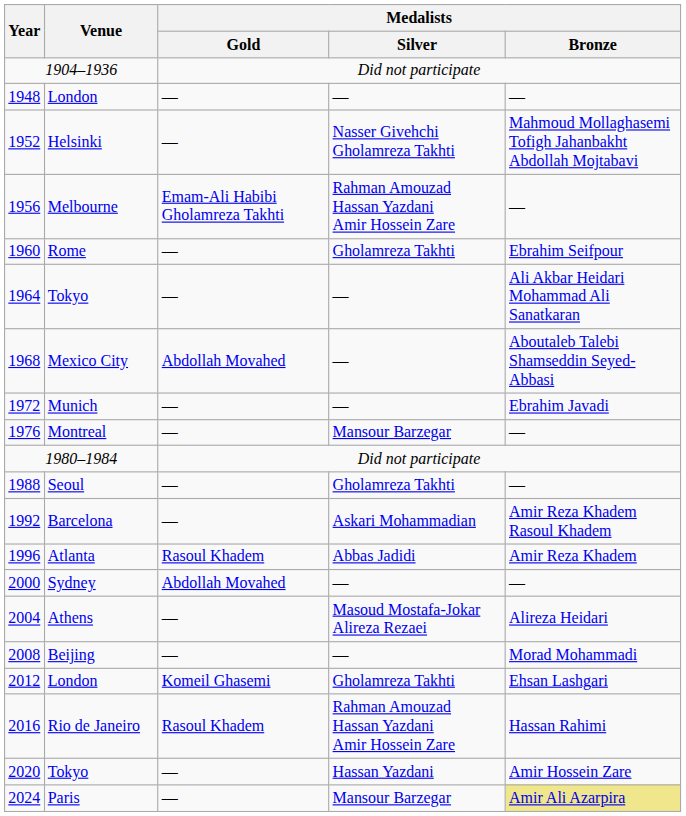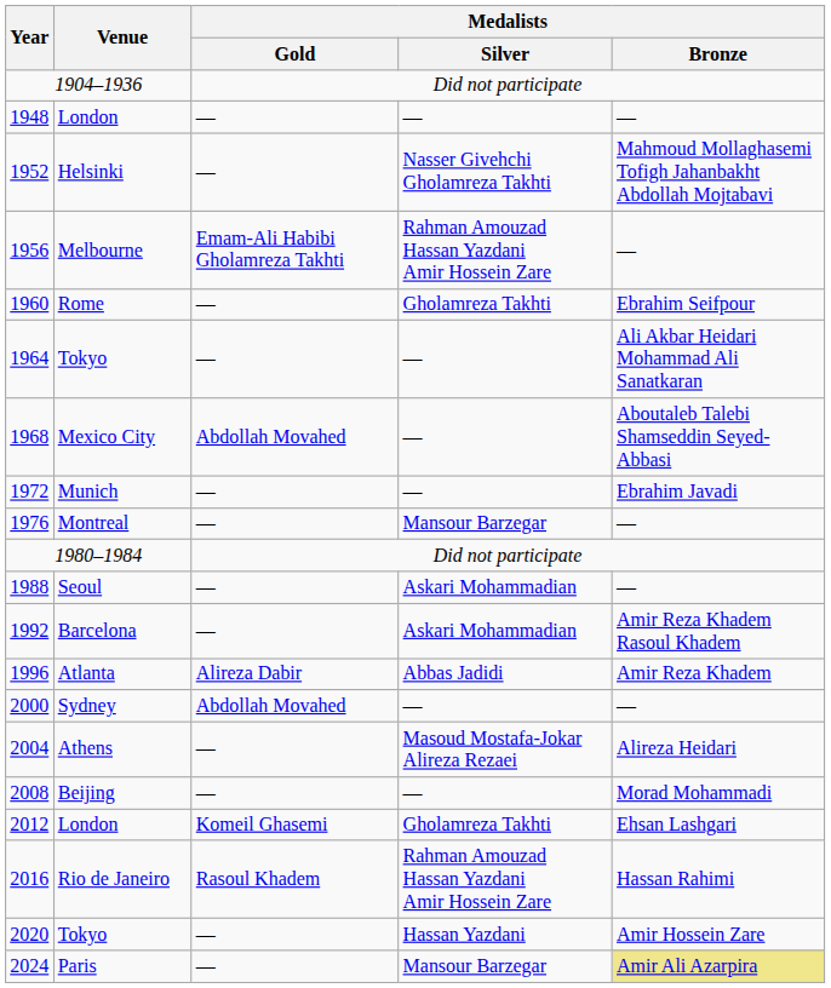 <table class="wikitable" style="text-align:left; font-size:90%">
 <tr>
 <th rowspan=2>Year</th>
 <th width=110 rowspan=2>Venue</th>
 <th colspan=3>Medalists</th>
 </tr>
 <tr>
 <th width=180 align="center">Gold</th>
 <th width=180 align="center">Silver</th>
 <th width=180 align="center">Bronze</th>
 </tr>
 <tr>
 <td align="center" colspan=2><em>1904–1936</em></td>
 <td align="center" colspan=3><em>Did not participate</em></td>
 </tr>
 <tr>
 <td><a href='#'>1948</a></td>
 <td><a href='#'>London</a></td>
 <td>—</td>
 <td>—</td>
 <td>—</td>
 </tr>
 <tr>
 <td><a href='#'>1952</a></td>
 <td><a href='#'>Helsinki</a></td>
 <td>—</td>
 <td><a href='#'>Nasser Givehchi</a><br><a href='#'>Gholamreza Takhti</a></td>
 <td><a href='#'>Mahmoud Mollaghasemi</a><br><a href='#'>Tofigh Jahanbakht</a><br><a href='#'>Abdollah Mojtabavi</a></td>
 </tr>
 <tr>
 <td><a href='#'>1956</a></td>
 <td><a href='#'>Melbourne</a></td>
 <td><a href='#'>Emam-Ali Habibi</a><br><a href='#'>Gholamreza Takhti</a></td>
 <td><a href='#'>Rahman Amouzad</a><br><a href='#'>Hassan Yazdani</a><br><a href='#'>Amir Hossein Zare</a></td>
 <td>—</td>
 </tr>
 <tr>
 <td><a href='#'>1960</a></td>
 <td><a href='#'>Rome</a></td>
 <td>—</td>
 <td><a href='#'>Gholamreza Takhti</a></td>
 <td><a href='#'>Ebrahim Seifpour</a></td>
 </tr>
 <tr>
 <td><a href='#'>1964</a></td>
 <td><a href='#'>Tokyo</a></td>
 <td>—</td>
 <td>—</td>
 <td><a href='#'>Ali Akbar Heidari</a><br><a href='#'>Mohammad Ali Sanatkaran</a></td>
 </tr>
 <tr>
 <td><a href='#'>1968</a></td>
 <td><a href='#'>Mexico City</a></td>
 <td><a href='#'>Abdollah Movahed</a></td>
 <td>—</td>
 <td><a href='#'>Aboutaleb Talebi</a><br><a href='#'>Shamseddin Seyed-Abbasi</a></td>
 </tr>
 <tr>
 <td><a href='#'>1972</a></td>
 <td><a href='#'>Munich</a></td>
 <td>—</td>
 <td>—</td>
 <td><a href='#'>Ebrahim Javadi</a></td>
 </tr>
 <tr>
 <td><a href='#'>1976</a></td>
 <td><a href='#'>Montreal</a></td>
 <td>—</td>
 <td><a href='#'>Mansour Barzegar</a></td>
 <td>—</td>
 </tr>
 <tr>
 <td align="center" colspan=2><em>1980–1984</em></td>
 <td align="center" colspan=3><em>Did not participate</em></td>
 </tr>
 <tr>
 <td><a href='#'>1988</a></td>
 <td><a href='#'>Seoul</a></td>
 <td>—</td>
-<td><a href='#'>Gholamreza Takhti</a></td>
+<td><a href='#'>Askari Mohammadian</a></td>
 <td>—</td>
 </tr>
 <tr>
 <td><a href='#'>1992</a></td>
 <td><a href='#'>Barcelona</a></td>
 <td>—</td>
 <td><a href='#'>Askari Mohammadian</a></td>
 <td><a href='#'>Amir Reza Khadem</a><br><a href='#'>Rasoul Khadem</a></td>
 </tr>
 <tr>
 <td><a href='#'>1996</a></td>
 <td><a href='#'>Atlanta</a></td>
-<td><a href='#'>Rasoul Khadem</a></td>
+<td><a href='#'>Alireza Dabir</a></td>
 <td><a href='#'>Abbas Jadidi</a></td>
 <td><a href='#'>Amir Reza Khadem</a></td>
 </tr>
 <tr>
 <td><a href='#'>2000</a></td>
 <td><a href='#'>Sydney</a></td>
 <td><a href='#'>Abdollah Movahed</a></td>
 <td>—</td>
 <td>—</td>
 </tr>
 <tr>
 <td><a href='#'>2004</a></td>
 <td><a href='#'>Athens</a></td>
 <td>—</td>
 <td><a href='#'>Masoud Mostafa-Jokar</a><br><a href='#'>Alireza Rezaei</a></td>
 <td><a href='#'>Alireza Heidari</a></td>
 </tr>
 <tr>
 <td><a href='#'>2008</a></td>
 <td><a href='#'>Beijing</a></td>
 <td>—</td>
 <td>—</td>
 <td><a href='#'>Morad Mohammadi</a></td>
 </tr>
 <tr>
 <td><a href='#'>2012</a></td>
 <td><a href='#'>London</a></td>
 <td><a href='#'>Komeil Ghasemi</a></td>
 <td><a href='#'>Gholamreza Takhti</a></td>
 <td><a href='#'>Ehsan Lashgari</a></td>
 </tr>
 <tr>
 <td><a href='#'>2016</a></td>
 <td><a href='#'>Rio de Janeiro</a></td>
 <td><a href='#'>Rasoul Khadem</a></td>
 <td><a href='#'>Rahman Amouzad</a><br><a href='#'>Hassan Yazdani</a><br><a href='#'>Amir Hossein Zare</a></td>
 <td><a href='#'>Hassan Rahimi</a></td>
 </tr>
 <tr>
 <td><a href='#'>2020</a></td>
 <td><a href='#'>Tokyo</a></td>
 <td>—</td>
 <td><a href='#'>Hassan Yazdani</a></td>
 <td><a href='#'>Amir Hossein Zare</a></td>
 </tr>
 <tr>
 <td><a href='#'>2024</a></td>
 <td><a href='#'>Paris</a></td>
 <td>—</td>
 <td><a href='#'>Mansour Barzegar</a></td>
 <td style="background: khaki;"><a href='#'>Amir Ali Azarpira</a></td>
 </tr>
 </table>
